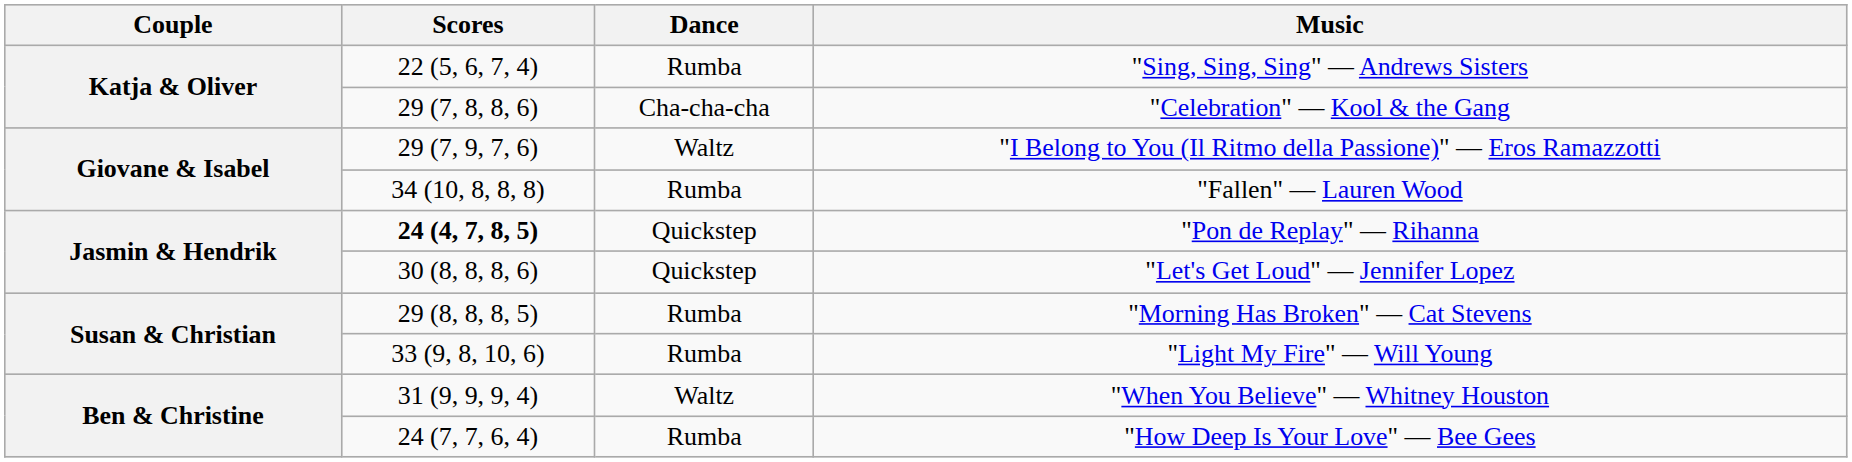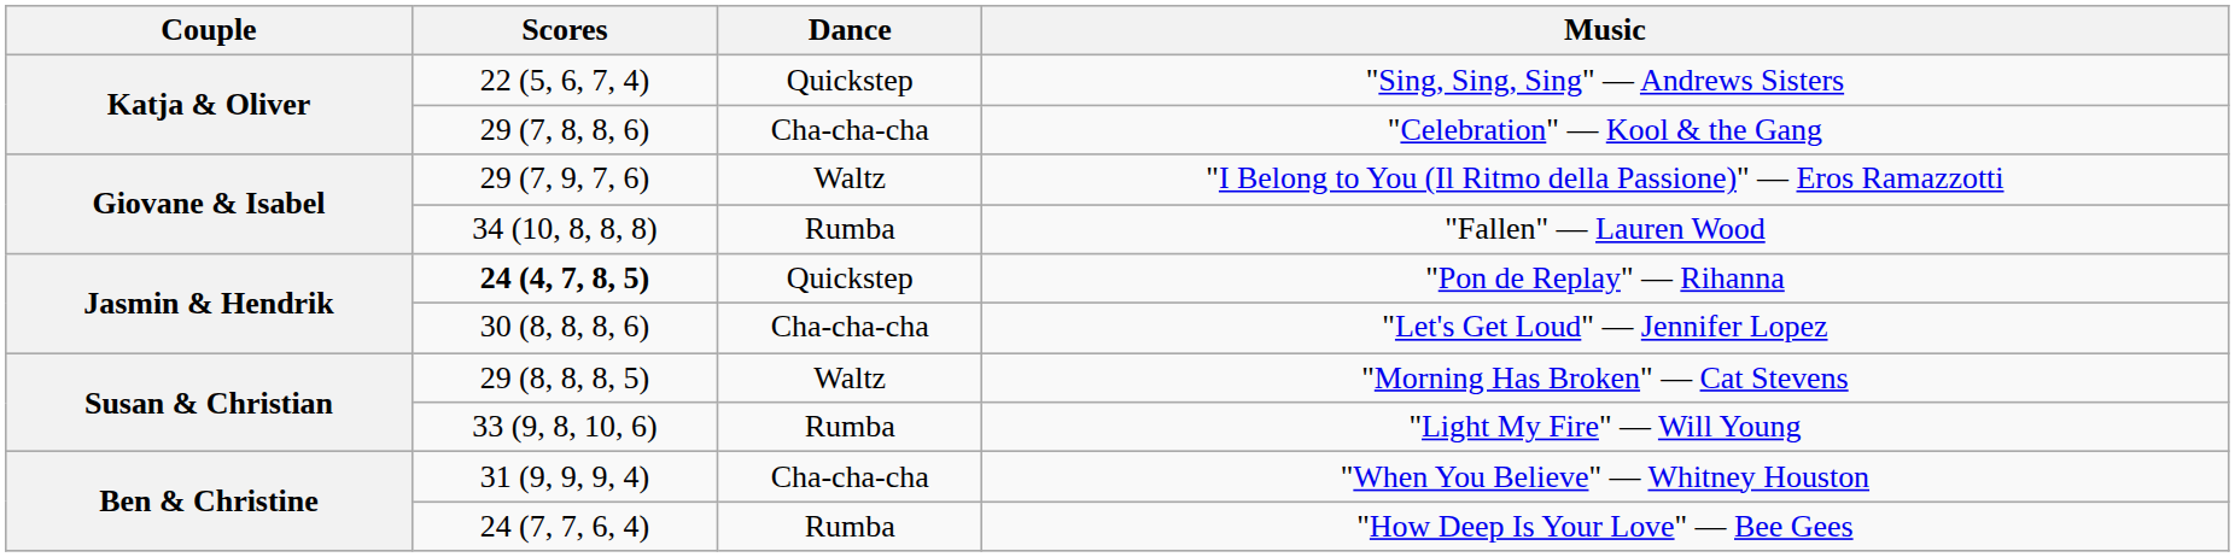 <table class="wikitable sortable" style="text-align:center; width:90%">
 <tr>
 <th scope="col">Couple</th>
 <th scope="col">Scores</th>
 <th scope="col" class="unsortable">Dance</th>
 <th scope="col" class="unsortable">Music</th>
 </tr>
 <tr>
 <th scope="row" rowspan="2">Katja & Oliver</th>
 <td>22 (5, 6, 7, 4)</td>
-<td>Rumba</td>
+<td>Quickstep</td>
 <td>"<a href='#'>Sing, Sing, Sing</a>" — <a href='#'>Andrews Sisters</a></td>
 </tr>
 <tr>
 <td>29 (7, 8, 8, 6)</td>
 <td>Cha-cha-cha</td>
 <td>"<a href='#'>Celebration</a>" — <a href='#'>Kool & the Gang</a></td>
 </tr>
 <tr>
 <th scope="row" rowspan="2">Giovane & Isabel</th>
 <td>29 (7, 9, 7, 6)</td>
 <td>Waltz</td>
 <td>"<a href='#'>I Belong to You (Il Ritmo della Passione)</a>" — <a href='#'>Eros Ramazzotti</a></td>
 </tr>
 <tr>
 <td>34 (10, 8, 8, 8)</td>
 <td>Rumba</td>
 <td>"Fallen" — <a href='#'>Lauren Wood</a></td>
 </tr>
 <tr>
 <th scope="row" rowspan="2">Jasmin & Hendrik</th>
 <td><strong>24 (4, 7, 8, 5)</strong></td>
 <td>Quickstep</td>
 <td>"<a href='#'>Pon de Replay</a>" — <a href='#'>Rihanna</a></td>
 </tr>
 <tr>
 <td>30 (8, 8, 8, 6)</td>
-<td>Quickstep</td>
+<td>Cha-cha-cha</td>
 <td>"<a href='#'>Let's Get Loud</a>" — <a href='#'>Jennifer Lopez</a></td>
 </tr>
 <tr>
 <th scope="row" rowspan="2">Susan & Christian</th>
 <td>29 (8, 8, 8, 5)</td>
-<td>Rumba</td>
+<td>Waltz</td>
 <td>"<a href='#'>Morning Has Broken</a>" — <a href='#'>Cat Stevens</a></td>
 </tr>
 <tr>
 <td>33 (9, 8, 10, 6)</td>
 <td>Rumba</td>
 <td>"<a href='#'>Light My Fire</a>" — <a href='#'>Will Young</a></td>
 </tr>
 <tr>
 <th scope="row" rowspan="2">Ben & Christine</th>
 <td>31 (9, 9, 9, 4)</td>
-<td>Waltz</td>
+<td>Cha-cha-cha</td>
 <td>"<a href='#'>When You Believe</a>" — <a href='#'>Whitney Houston</a></td>
 </tr>
 <tr>
 <td>24 (7, 7, 6, 4)</td>
 <td>Rumba</td>
 <td>"<a href='#'>How Deep Is Your Love</a>" — <a href='#'>Bee Gees</a></td>
 </tr>
 </table>
